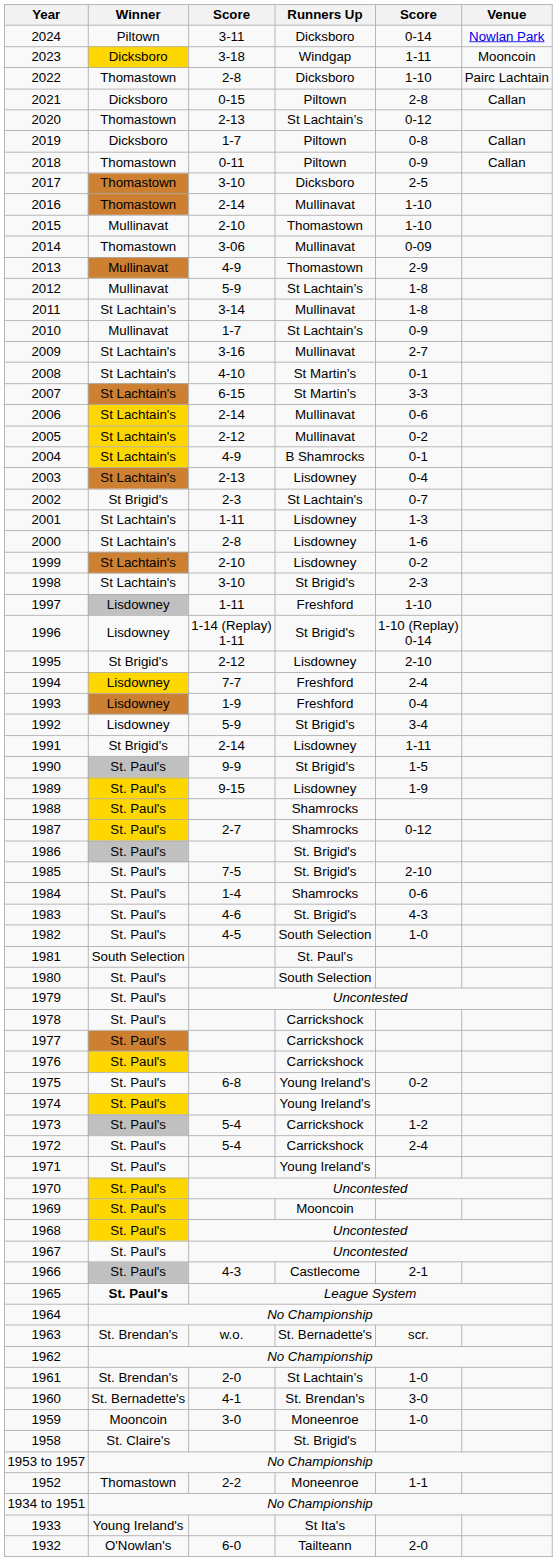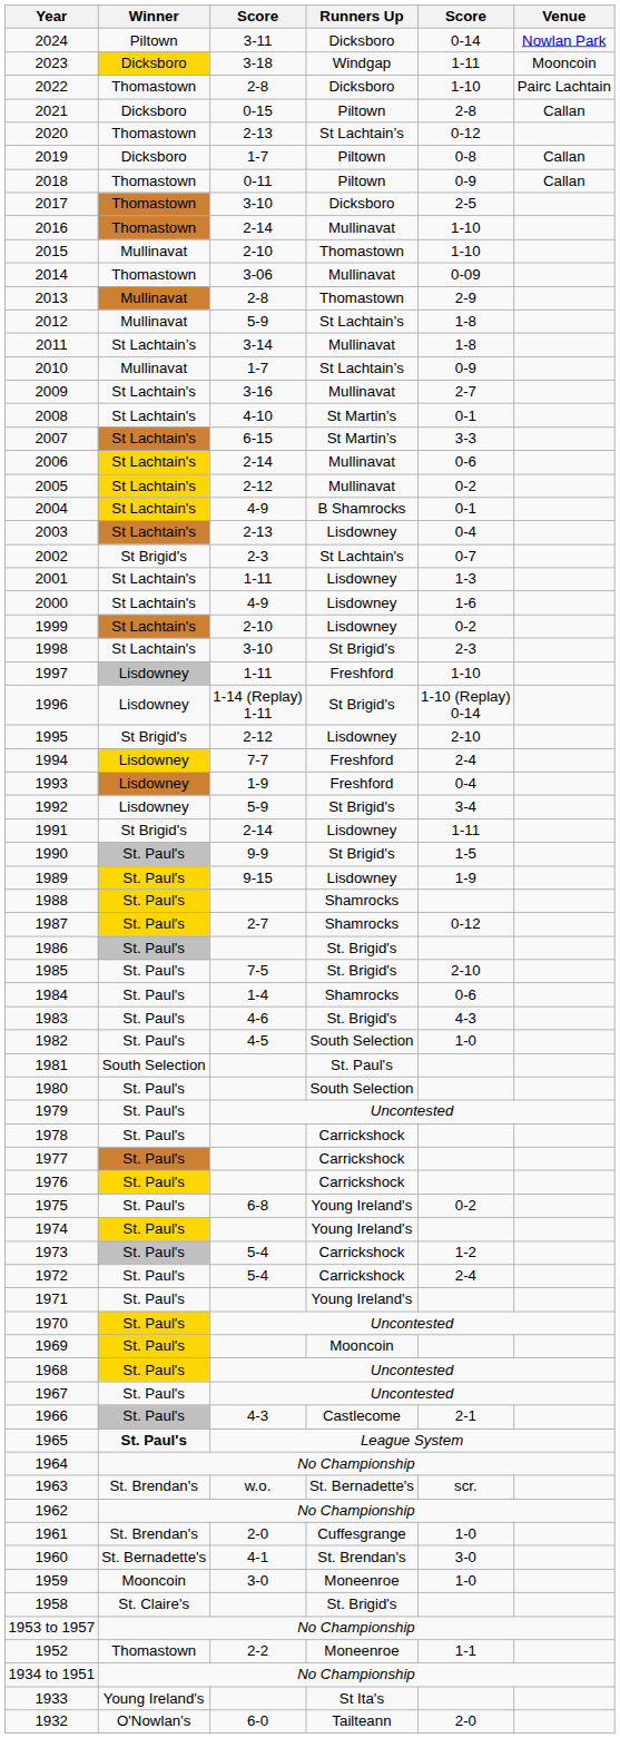 <table class="wikitable sortable" style="text-align:center;">
 <tr>
 <th>Year</th>
 <th>Winner</th>
 <th>Score</th>
 <th>Runners Up</th>
 <th>Score</th>
 <th>Venue</th>
 </tr>
 <tr>
 <td>2024</td>
 <td>Piltown</td>
 <td>3-11</td>
 <td>Dicksboro</td>
 <td>0-14</td>
 <td><a href='#'>Nowlan Park</a></td>
 </tr>
 <tr>
 <td>2023</td>
 <td style="background-color:#FFD700">Dicksboro</td>
 <td>3-18</td>
 <td>Windgap</td>
 <td>1-11</td>
 <td>Mooncoin</td>
 </tr>
 <tr>
 <td>2022</td>
 <td>Thomastown</td>
 <td>2-8</td>
 <td>Dicksboro</td>
 <td>1-10</td>
 <td>Pairc Lachtain</td>
 </tr>
 <tr>
 <td>2021</td>
 <td>Dicksboro</td>
 <td>0-15</td>
 <td>Piltown</td>
 <td>2-8</td>
 <td>Callan</td>
 </tr>
 <tr>
 <td>2020</td>
 <td>Thomastown</td>
 <td>2-13</td>
 <td>St Lachtain’s</td>
 <td>0-12</td>
 <td></td>
 </tr>
 <tr>
 <td>2019</td>
 <td>Dicksboro</td>
 <td>1-7</td>
 <td>Piltown</td>
 <td>0-8</td>
 <td>Callan</td>
 </tr>
 <tr>
 <td>2018</td>
 <td>Thomastown</td>
 <td>0-11</td>
 <td>Piltown</td>
 <td>0-9</td>
 <td>Callan</td>
 </tr>
 <tr>
 <td>2017</td>
 <td style="background-color:#CD7F32">Thomastown</td>
 <td>3-10</td>
 <td>Dicksboro</td>
 <td>2-5</td>
 <td></td>
 </tr>
 <tr>
 <td>2016</td>
 <td style="background-color:#CD7F32">Thomastown</td>
 <td>2-14</td>
 <td>Mullinavat</td>
 <td>1-10</td>
 <td></td>
 </tr>
 <tr>
 <td>2015</td>
 <td>Mullinavat</td>
 <td>2-10</td>
 <td>Thomastown</td>
 <td>1-10</td>
 <td></td>
 </tr>
 <tr>
 <td>2014</td>
 <td>Thomastown</td>
 <td>3-06</td>
 <td>Mullinavat</td>
 <td>0-09</td>
 <td></td>
 </tr>
 <tr>
 <td>2013</td>
 <td style="background-color:#CD7F32">Mullinavat</td>
-<td>4-9</td>
+<td>2-8</td>
 <td>Thomastown</td>
 <td>2-9</td>
 <td></td>
 </tr>
 <tr>
 <td>2012</td>
 <td>Mullinavat</td>
 <td>5-9</td>
 <td>St Lachtain’s</td>
 <td>1-8</td>
 <td></td>
 </tr>
 <tr>
 <td>2011</td>
 <td>St Lachtain’s</td>
 <td>3-14</td>
 <td>Mullinavat</td>
 <td>1-8</td>
 <td></td>
 </tr>
 <tr>
 <td>2010</td>
 <td>Mullinavat</td>
 <td>1-7</td>
 <td>St Lachtain’s</td>
 <td>0-9</td>
 <td></td>
 </tr>
 <tr>
 <td>2009</td>
 <td>St Lachtain's</td>
 <td>3-16</td>
 <td>Mullinavat</td>
 <td>2-7</td>
 <td></td>
 </tr>
 <tr>
 <td>2008</td>
 <td>St Lachtain's</td>
 <td>4-10</td>
 <td>St Martin’s</td>
 <td>0-1</td>
 <td></td>
 </tr>
 <tr>
 <td>2007</td>
 <td style="background-color:#CD7F32">St Lachtain's</td>
 <td>6-15</td>
 <td>St Martin’s</td>
 <td>3-3</td>
 <td></td>
 </tr>
 <tr>
 <td>2006</td>
 <td style="background-color:#FFD700">St Lachtain's</td>
 <td>2-14</td>
 <td>Mullinavat</td>
 <td>0-6</td>
 <td></td>
 </tr>
 <tr>
 <td>2005</td>
 <td style="background-color:#FFD700">St Lachtain's</td>
 <td>2-12</td>
 <td>Mullinavat</td>
 <td>0-2</td>
 <td></td>
 </tr>
 <tr>
 <td>2004</td>
 <td style="background-color:#FFD700">St Lachtain's</td>
 <td>4-9</td>
 <td>B Shamrocks</td>
 <td>0-1</td>
 <td></td>
 </tr>
 <tr>
 <td>2003</td>
 <td style="background-color:#CD7F32">St Lachtain's</td>
 <td>2-13</td>
 <td>Lisdowney</td>
 <td>0-4</td>
 <td></td>
 </tr>
 <tr>
 <td>2002</td>
 <td>St Brigid's</td>
 <td>2-3</td>
 <td>St Lachtain's</td>
 <td>0-7</td>
 <td></td>
 </tr>
 <tr>
 <td>2001</td>
 <td>St Lachtain's</td>
 <td>1-11</td>
 <td>Lisdowney</td>
 <td>1-3</td>
 <td></td>
 </tr>
 <tr>
 <td>2000</td>
 <td>St Lachtain's</td>
-<td>2-8</td>
+<td>4-9</td>
 <td>Lisdowney</td>
 <td>1-6</td>
 <td></td>
 </tr>
 <tr>
 <td>1999</td>
 <td style="background-color:#CD7F32">St Lachtain's</td>
 <td>2-10</td>
 <td>Lisdowney</td>
 <td>0-2</td>
 <td></td>
 </tr>
 <tr>
 <td>1998</td>
 <td>St Lachtain's</td>
 <td>3-10</td>
 <td>St Brigid's</td>
 <td>2-3</td>
 <td></td>
 </tr>
 <tr>
 <td>1997</td>
 <td style="background-color:#C0C0C0">Lisdowney</td>
 <td>1-11</td>
 <td>Freshford</td>
 <td>1-10</td>
 <td></td>
 </tr>
 <tr>
 <td>1996</td>
 <td>Lisdowney</td>
 <td>1-14 (Replay) <br>1-11</td>
 <td>St Brigid's</td>
 <td>1-10 (Replay) <br>0-14</td>
 <td></td>
 </tr>
 <tr>
 <td>1995</td>
 <td>St Brigid's</td>
 <td>2-12</td>
 <td>Lisdowney</td>
 <td>2-10</td>
 <td></td>
 </tr>
 <tr>
 <td>1994</td>
 <td style="background-color:#FFD700">Lisdowney</td>
 <td>7-7</td>
 <td>Freshford</td>
 <td>2-4</td>
 <td></td>
 </tr>
 <tr>
 <td>1993</td>
 <td style="background-color:#CD7F32">Lisdowney</td>
 <td>1-9</td>
 <td>Freshford</td>
 <td>0-4</td>
 <td></td>
 </tr>
 <tr>
 <td>1992</td>
 <td>Lisdowney</td>
 <td>5-9</td>
 <td>St Brigid's</td>
 <td>3-4</td>
 <td></td>
 </tr>
 <tr>
 <td>1991</td>
 <td>St Brigid's</td>
 <td>2-14</td>
 <td>Lisdowney</td>
 <td>1-11</td>
 <td></td>
 </tr>
 <tr>
 <td>1990</td>
 <td style="background-color:#C0C0C0">St. Paul's</td>
 <td>9-9</td>
 <td>St Brigid's</td>
 <td>1-5</td>
 <td></td>
 </tr>
 <tr>
 <td>1989</td>
 <td style="background-color:#FFD700">St. Paul's</td>
 <td>9-15</td>
 <td>Lisdowney</td>
 <td>1-9</td>
 <td></td>
 </tr>
 <tr>
 <td>1988</td>
 <td style="background-color:#FFD700">St. Paul's</td>
 <td></td>
 <td>Shamrocks</td>
 <td></td>
 <td></td>
 </tr>
 <tr>
 <td>1987</td>
 <td style="background-color:#FFD700">St. Paul's</td>
 <td>2-7</td>
 <td>Shamrocks</td>
 <td>0-12</td>
 <td></td>
 </tr>
 <tr>
 <td>1986</td>
 <td style="background-color:#C0C0C0">St. Paul's</td>
 <td></td>
 <td>St. Brigid's</td>
 <td></td>
 <td></td>
 </tr>
 <tr>
 <td>1985</td>
 <td>St. Paul's</td>
 <td>7-5</td>
 <td>St. Brigid's</td>
 <td>2-10</td>
 <td></td>
 </tr>
 <tr>
 <td>1984</td>
 <td>St. Paul's</td>
 <td>1-4</td>
 <td>Shamrocks</td>
 <td>0-6</td>
 <td></td>
 </tr>
 <tr>
 <td>1983</td>
 <td>St. Paul's</td>
 <td>4-6</td>
 <td>St. Brigid's</td>
 <td>4-3</td>
 <td></td>
 </tr>
 <tr>
 <td>1982</td>
 <td>St. Paul's</td>
 <td>4-5</td>
 <td>South Selection</td>
 <td>1-0</td>
 <td></td>
 </tr>
 <tr>
 <td>1981</td>
 <td>South Selection</td>
 <td></td>
 <td>St. Paul's</td>
 <td></td>
 <td></td>
 </tr>
 <tr>
 <td>1980</td>
 <td>St. Paul's</td>
 <td></td>
 <td>South Selection</td>
 <td></td>
 <td></td>
 </tr>
 <tr>
 <td>1979</td>
 <td>St. Paul's</td>
 <td colspan=4><em>Uncontested</em></td>
 </tr>
 <tr>
 <td>1978</td>
 <td>St. Paul's</td>
 <td></td>
 <td>Carrickshock</td>
 <td></td>
 <td></td>
 </tr>
 <tr>
 <td>1977</td>
 <td style="background-color:#CD7F32">St. Paul's</td>
 <td></td>
 <td>Carrickshock</td>
 <td></td>
 <td></td>
 </tr>
 <tr>
 <td>1976</td>
 <td style="background-color:#FFD700">St. Paul's</td>
 <td></td>
 <td>Carrickshock</td>
 <td></td>
 <td></td>
 </tr>
 <tr>
 <td>1975</td>
 <td>St. Paul's</td>
 <td>6-8</td>
 <td>Young Ireland's</td>
 <td>0-2</td>
 <td></td>
 </tr>
 <tr>
 <td>1974</td>
 <td style="background-color:#FFD700">St. Paul's</td>
 <td></td>
 <td>Young Ireland's</td>
 <td></td>
 <td></td>
 </tr>
 <tr>
 <td>1973</td>
 <td style="background-color:#C0C0C0">St. Paul's</td>
 <td>5-4</td>
 <td>Carrickshock</td>
 <td>1-2</td>
 <td></td>
 </tr>
 <tr>
 <td>1972</td>
 <td>St. Paul's</td>
 <td>5-4</td>
 <td>Carrickshock</td>
 <td>2-4</td>
 <td></td>
 </tr>
 <tr>
 <td>1971</td>
 <td>St. Paul's</td>
 <td></td>
 <td>Young Ireland's</td>
 <td></td>
 <td></td>
 </tr>
 <tr>
 <td>1970</td>
 <td style="background-color:#FFD700">St. Paul's</td>
 <td colspan=4><em>Uncontested</em></td>
 </tr>
 <tr>
 <td>1969</td>
 <td style="background-color:#FFD700">St. Paul's</td>
 <td></td>
 <td>Mooncoin</td>
 <td></td>
 <td></td>
 </tr>
 <tr>
 <td>1968</td>
 <td style="background-color:#FFD700">St. Paul's</td>
 <td colspan=4><em>Uncontested</em></td>
 </tr>
 <tr>
 <td>1967</td>
 <td>St. Paul's</td>
 <td colspan=4><em>Uncontested</em></td>
 </tr>
 <tr>
 <td>1966</td>
 <td style="background-color:#C0C0C0">St. Paul's</td>
 <td>4-3</td>
 <td>Castlecome</td>
 <td>2-1</td>
 <td></td>
 </tr>
 <tr>
 <td>1965</td>
 <td><strong>St. Paul's</strong></td>
 <td colspan=4><em>League System</em></td>
 </tr>
 <tr>
 <td>1964</td>
 <td colspan=5><em>No Championship</em></td>
 </tr>
 <tr>
 <td>1963</td>
 <td>St. Brendan's</td>
 <td>w.o.</td>
 <td>St. Bernadette's</td>
 <td>scr.</td>
 <td></td>
 </tr>
 <tr>
 <td>1962</td>
 <td colspan=5><em>No Championship</em></td>
 </tr>
 <tr>
 <td>1961</td>
 <td>St. Brendan's</td>
 <td>2-0</td>
-<td>St Lachtain’s</td>
+<td>Cuffesgrange</td>
 <td>1-0</td>
 <td></td>
 </tr>
 <tr>
 <td>1960</td>
 <td>St. Bernadette's</td>
 <td>4-1</td>
 <td>St. Brendan's</td>
 <td>3-0</td>
 <td></td>
 </tr>
 <tr>
 <td>1959</td>
 <td>Mooncoin</td>
 <td>3-0</td>
 <td>Moneenroe</td>
 <td>1-0</td>
 <td></td>
 </tr>
 <tr>
 <td>1958</td>
 <td>St. Claire's</td>
 <td></td>
 <td>St. Brigid's</td>
 <td></td>
 <td></td>
 </tr>
 <tr>
 <td>1953 to 1957</td>
 <td colspan=5><em>No Championship</em></td>
 </tr>
 <tr>
 <td>1952</td>
 <td>Thomastown</td>
 <td>2-2</td>
 <td>Moneenroe</td>
 <td>1-1</td>
 <td></td>
 </tr>
 <tr>
 <td>1934 to 1951</td>
 <td colspan=5><em>No Championship</em></td>
 </tr>
 <tr>
 <td>1933</td>
 <td>Young Ireland's</td>
 <td></td>
 <td>St Ita's</td>
 <td></td>
 <td></td>
 </tr>
 <tr>
 <td>1932</td>
 <td>O'Nowlan's</td>
 <td>6-0</td>
 <td>Tailteann</td>
 <td>2-0</td>
 <td></td>
 </tr>
 </table>
